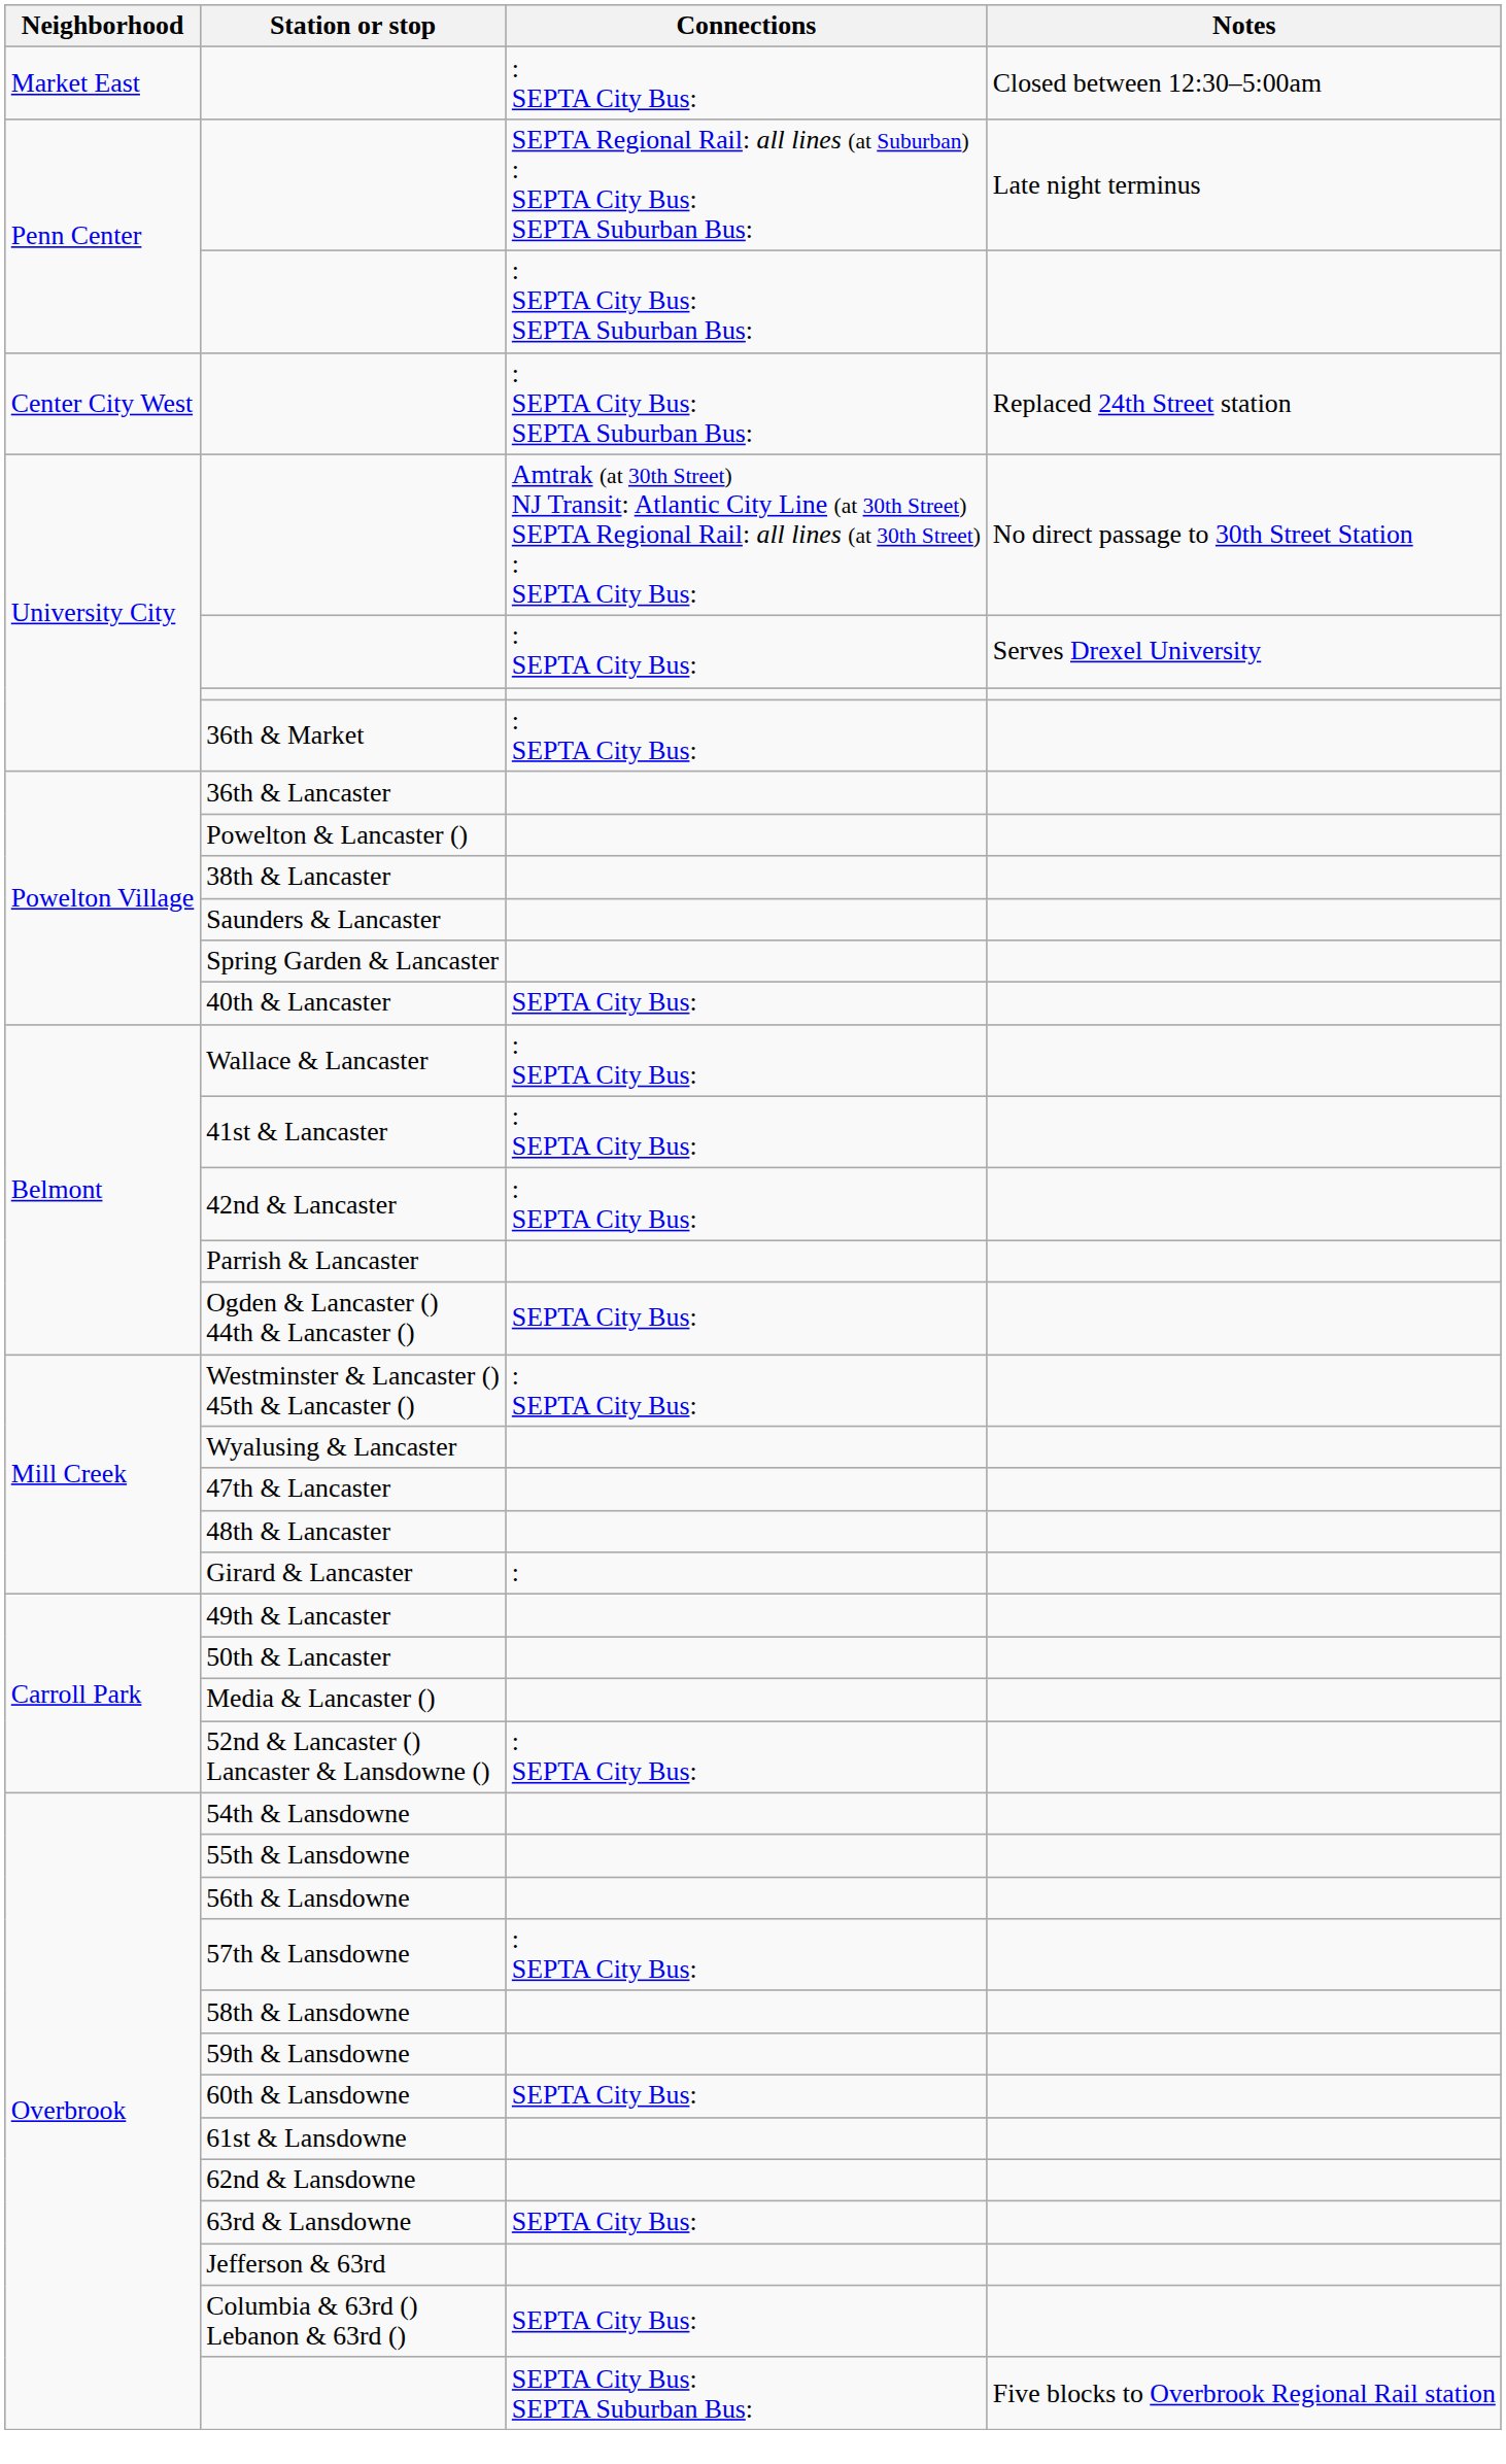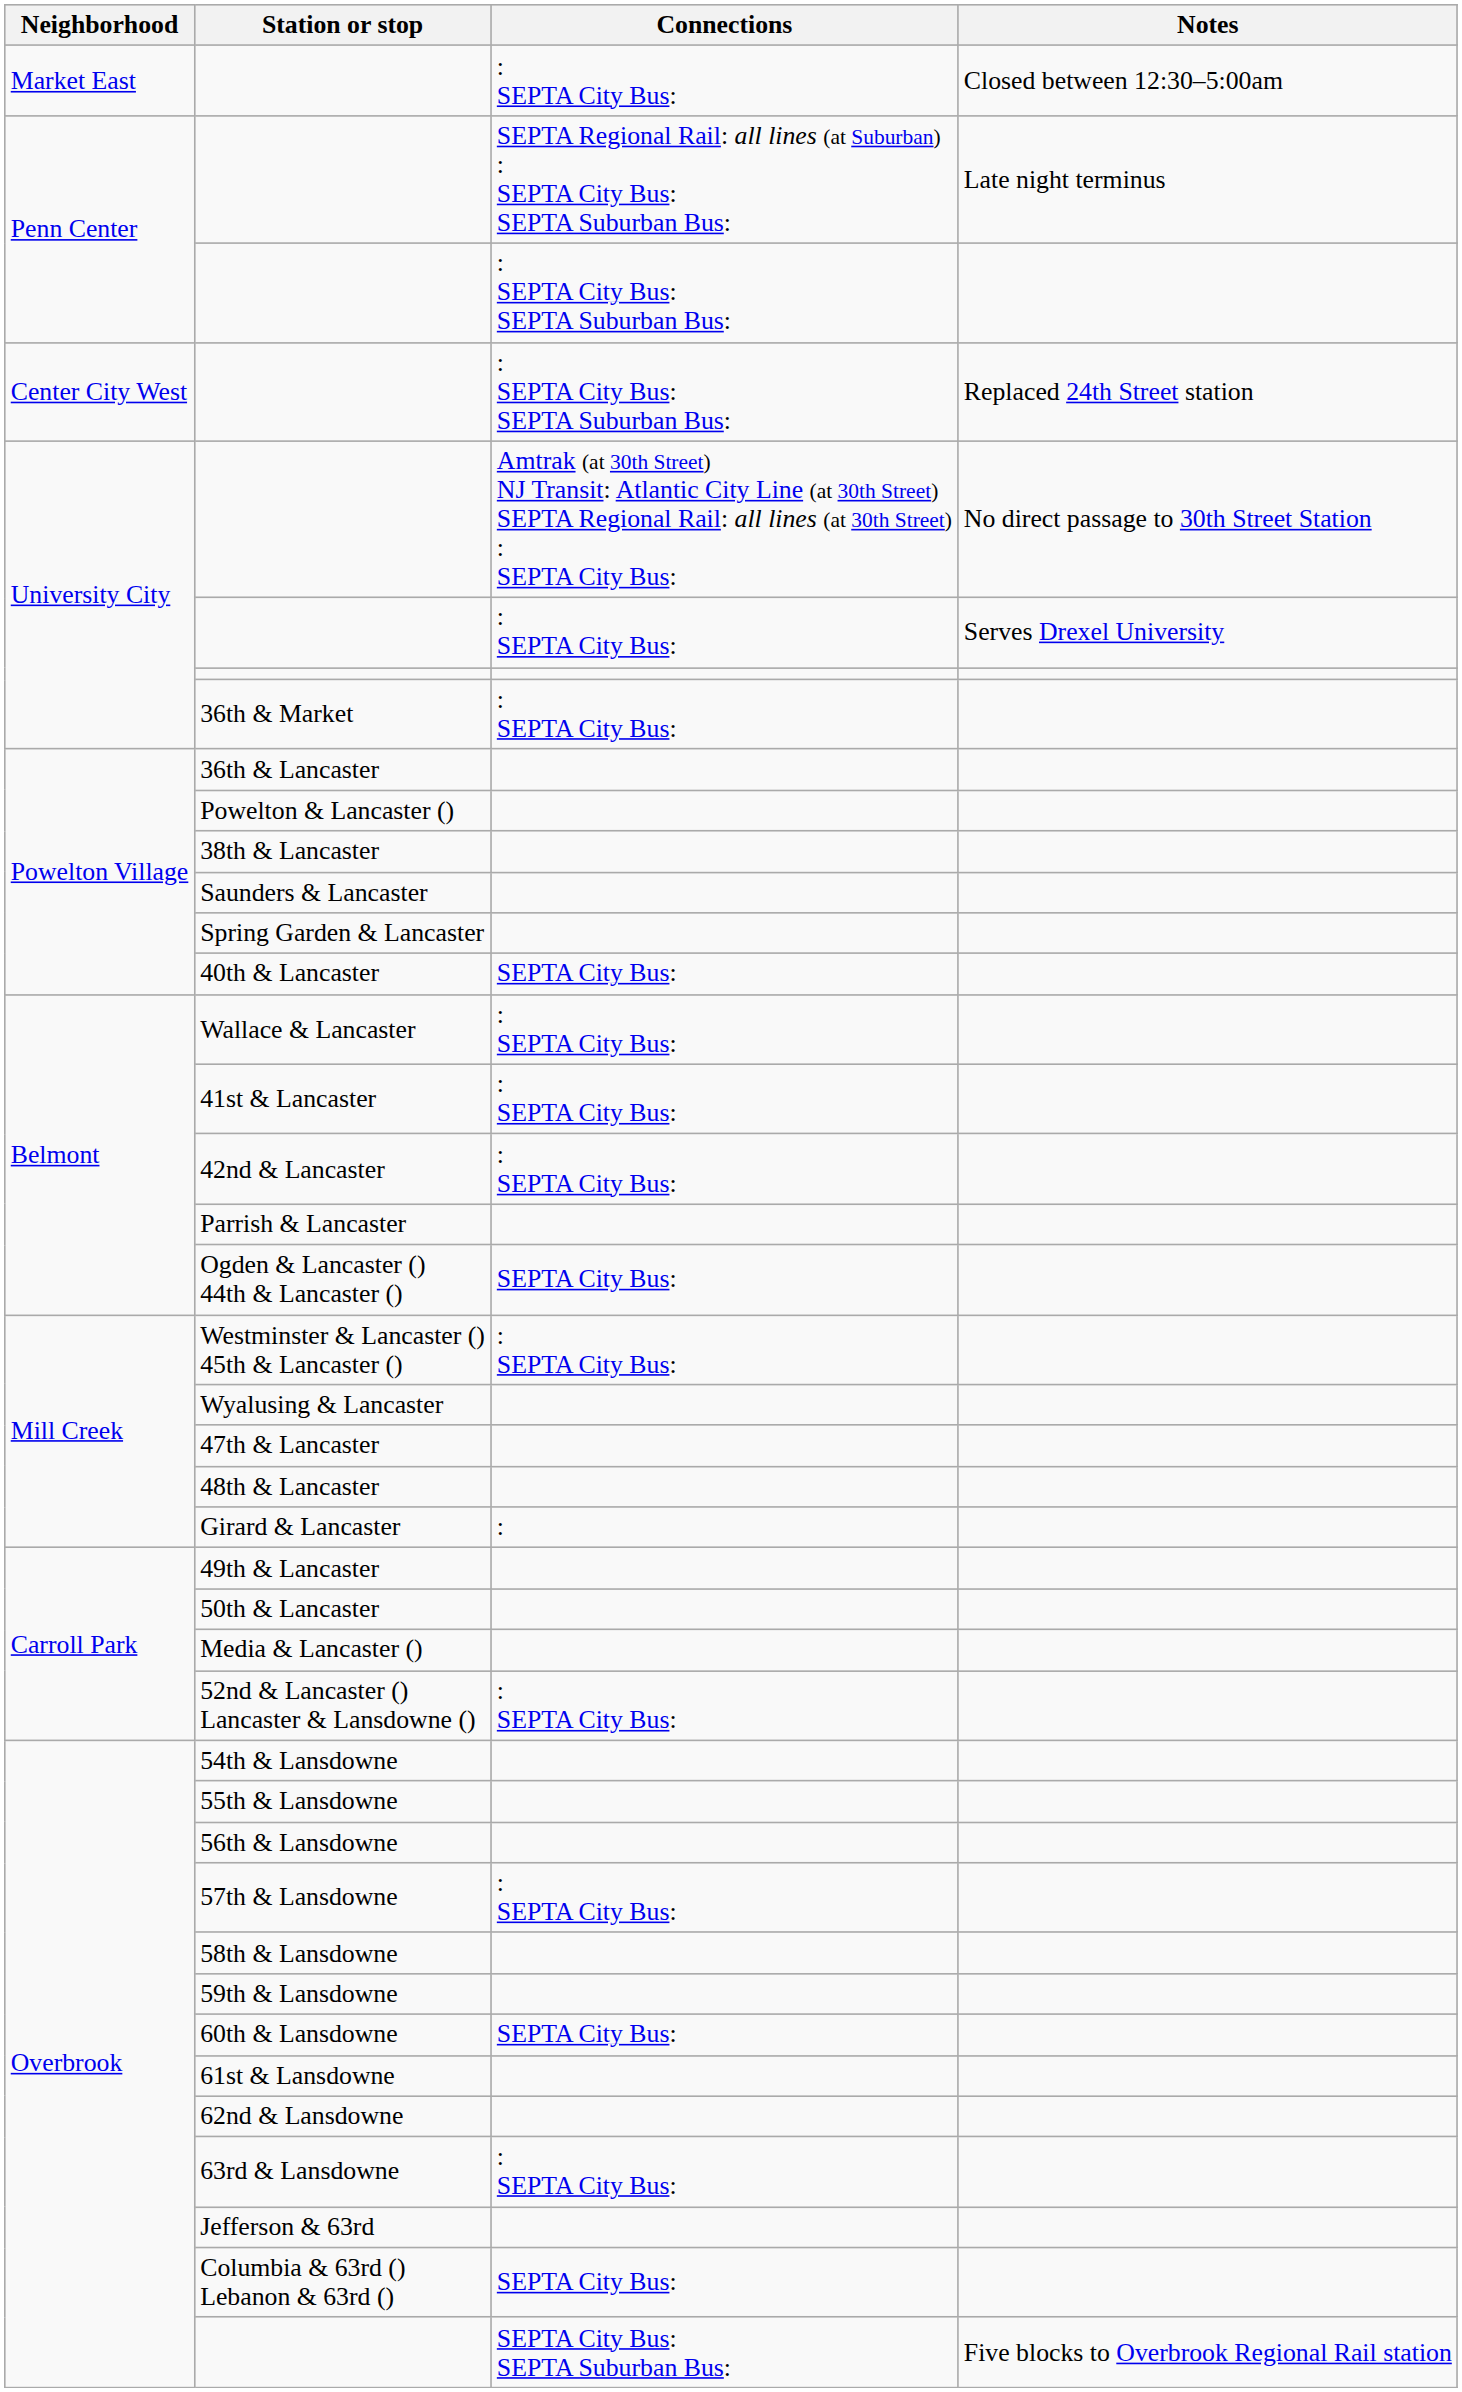 <table class="wikitable">
 <tr>
 <th>Neighborhood</th>
 <th>Station or stop</th>
 <th>Connections</th>
 <th>Notes</th>
 </tr>
 <tr>
 <td><a href='#'>Market East</a></td>
 <td></td>
 <td>:     <br> <a href='#'>SEPTA City Bus</a>: </td>
 <td>Closed between 12:30–5:00am</td>
 </tr>
 <tr>
 <td rowspan=2><a href='#'>Penn Center</a></td>
 <td></td>
 <td> <a href='#'>SEPTA Regional Rail</a>: <em>all lines</em> <small>(at <a href='#'>Suburban</a>)</small><br>:      <br> <a href='#'>SEPTA City Bus</a>: <br> <a href='#'>SEPTA Suburban Bus</a>: </td>
 <td>Late night terminus</td>
 </tr>
 <tr>
 <td></td>
 <td>:    <br> <a href='#'>SEPTA City Bus</a>: <br> <a href='#'>SEPTA Suburban Bus</a>: </td>
 <td></td>
 </tr>
 <tr>
 <td><a href='#'>Center City West</a></td>
 <td></td>
 <td>:    <br> <a href='#'>SEPTA City Bus</a>: <br> <a href='#'>SEPTA Suburban Bus</a>: </td>
 <td>Replaced <a href='#'>24th Street</a> station</td>
 </tr>
 <tr>
 <td rowspan=4><a href='#'>University City</a></td>
 <td></td>
 <td> <a href='#'>Amtrak</a> <small>(at <a href='#'>30th Street</a>)</small><br> <a href='#'>NJ Transit</a>:  <a href='#'>Atlantic City Line</a> <small>(at <a href='#'>30th Street</a>)</small><br> <a href='#'>SEPTA Regional Rail</a>: <em>all lines</em> <small>(at <a href='#'>30th Street</a>)</small><br>:     <br> <a href='#'>SEPTA City Bus</a>: </td>
 <td>No direct passage to <a href='#'>30th Street Station</a></td>
 </tr>
 <tr>
 <td></td>
 <td>:    <br> <a href='#'>SEPTA City Bus</a>: </td>
 <td>Serves <a href='#'>Drexel University</a></td>
 </tr>
 <tr>
 <td></td>
 <td></td>
 <td></td>
 </tr>
 <tr>
 <td>36th & Market</td>
 <td>:    <br> <a href='#'>SEPTA City Bus</a>: </td>
 <td></td>
 </tr>
 <tr>
 <td rowspan=6><a href='#'>Powelton Village</a></td>
 <td>36th & Lancaster</td>
 <td></td>
 <td></td>
 </tr>
 <tr>
 <td>Powelton & Lancaster ()</td>
 <td></td>
 <td></td>
 </tr>
 <tr>
 <td>38th & Lancaster</td>
 <td></td>
 <td></td>
 </tr>
 <tr>
 <td>Saunders & Lancaster</td>
 <td></td>
 <td></td>
 </tr>
 <tr>
 <td>Spring Garden & Lancaster</td>
 <td></td>
 <td></td>
 </tr>
 <tr>
 <td>40th & Lancaster</td>
 <td> <a href='#'>SEPTA City Bus</a>: </td>
 <td></td>
 </tr>
 <tr>
 <td rowspan=5><a href='#'>Belmont</a></td>
 <td>Wallace & Lancaster</td>
 <td>:    <br> <a href='#'>SEPTA City Bus</a>: </td>
 <td></td>
 </tr>
 <tr>
 <td>41st & Lancaster</td>
 <td>:     <br> <a href='#'>SEPTA City Bus</a>: </td>
 <td></td>
 </tr>
 <tr>
 <td>42nd & Lancaster</td>
 <td>:     <br> <a href='#'>SEPTA City Bus</a>: </td>
 <td></td>
 </tr>
 <tr>
 <td>Parrish & Lancaster</td>
 <td></td>
 <td></td>
 </tr>
 <tr>
 <td>Ogden & Lancaster ()<br>44th & Lancaster ()</td>
 <td> <a href='#'>SEPTA City Bus</a>: </td>
 <td></td>
 </tr>
 <tr>
 <td rowspan=5><a href='#'>Mill Creek</a></td>
 <td>Westminster & Lancaster ()<br>45th & Lancaster ()</td>
 <td>:    <br> <a href='#'>SEPTA City Bus</a>: </td>
 <td></td>
 </tr>
 <tr>
 <td>Wyalusing & Lancaster</td>
 <td></td>
 <td></td>
 </tr>
 <tr>
 <td>47th & Lancaster</td>
 <td></td>
 <td></td>
 </tr>
 <tr>
 <td>48th & Lancaster</td>
 <td></td>
 <td></td>
 </tr>
 <tr>
 <td>Girard & Lancaster</td>
 <td>: </td>
 <td></td>
 </tr>
 <tr>
 <td rowspan=4><a href='#'>Carroll Park</a></td>
 <td>49th & Lancaster</td>
 <td></td>
 <td></td>
 </tr>
 <tr>
 <td>50th & Lancaster</td>
 <td></td>
 <td></td>
 </tr>
 <tr>
 <td>Media & Lancaster ()</td>
 <td></td>
 <td></td>
 </tr>
 <tr>
 <td>52nd & Lancaster ()<br>Lancaster & Lansdowne ()</td>
 <td>:     <br> <a href='#'>SEPTA City Bus</a>: </td>
 <td></td>
 </tr>
 <tr>
 <td rowspan=13><a href='#'>Overbrook</a></td>
 <td>54th & Lansdowne</td>
 <td></td>
 <td></td>
 </tr>
 <tr>
 <td>55th & Lansdowne</td>
 <td></td>
 <td></td>
 </tr>
 <tr>
 <td>56th & Lansdowne</td>
 <td></td>
 <td></td>
 </tr>
 <tr>
 <td>57th & Lansdowne</td>
 <td>:    <br> <a href='#'>SEPTA City Bus</a>: </td>
 <td></td>
 </tr>
 <tr>
 <td>58th & Lansdowne</td>
 <td></td>
 <td></td>
 </tr>
 <tr>
 <td>59th & Lansdowne</td>
 <td></td>
 <td></td>
 </tr>
 <tr>
 <td>60th & Lansdowne</td>
 <td> <a href='#'>SEPTA City Bus</a>: </td>
 <td></td>
 </tr>
 <tr>
 <td>61st & Lansdowne</td>
 <td></td>
 <td></td>
 </tr>
 <tr>
 <td>62nd & Lansdowne</td>
 <td></td>
 <td></td>
 </tr>
 <tr>
 <td>63rd & Lansdowne</td>
-<td> <a href='#'>SEPTA City Bus</a>: </td>
+<td>:    <br> <a href='#'>SEPTA City Bus</a>: </td>
 <td></td>
 </tr>
 <tr>
 <td>Jefferson & 63rd</td>
 <td></td>
 <td></td>
 </tr>
 <tr>
 <td>Columbia & 63rd ()<br>Lebanon & 63rd ()</td>
 <td> <a href='#'>SEPTA City Bus</a>: </td>
 <td></td>
 </tr>
 <tr>
 <td></td>
 <td> <a href='#'>SEPTA City Bus</a>: <br> <a href='#'>SEPTA Suburban Bus</a>: </td>
 <td>Five blocks to <a href='#'>Overbrook Regional Rail station</a></td>
 </tr>
 </table>
